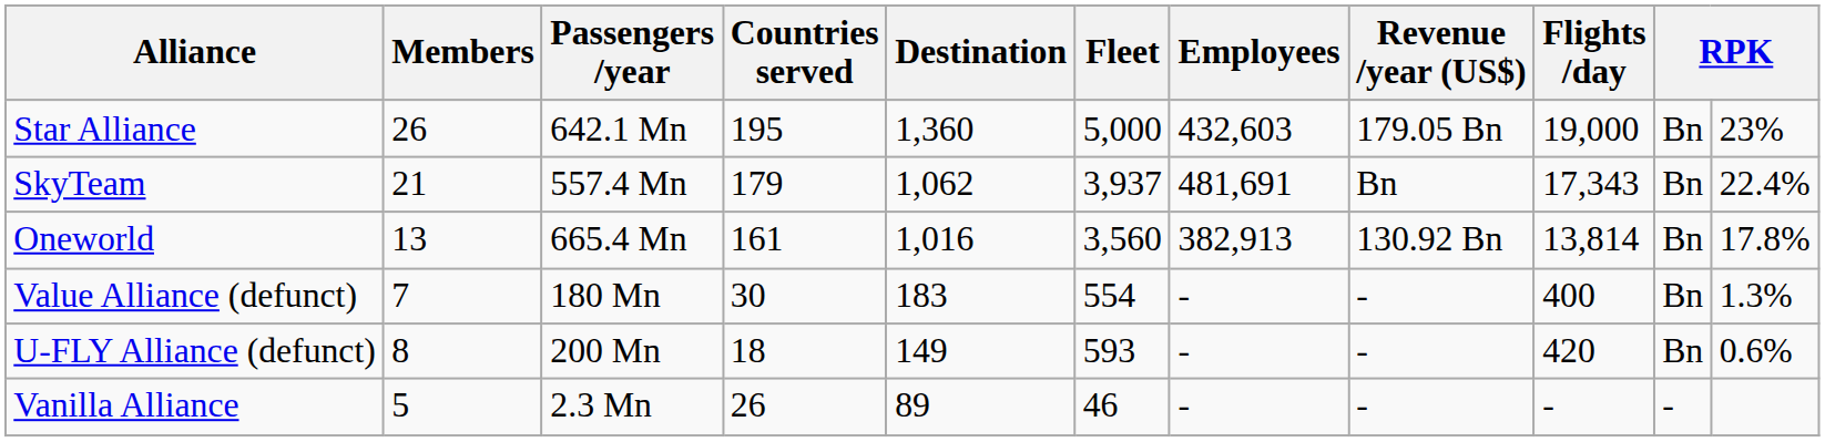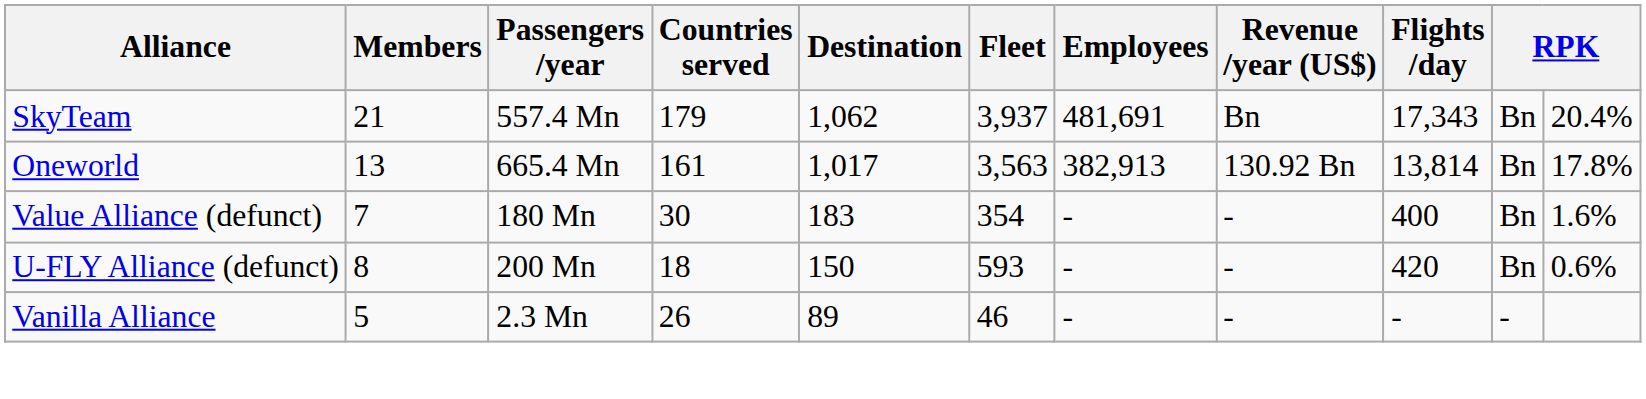 <table class="wikitable sortable">
 <tr>
 <th scope="col">Alliance</th>
 <th scope="col" data-sort-type= number>Members</th>
 <th scope="col" data-sort-type= number>Passengers<br>/year</th>
 <th scope="col" data-sort-type= number>Countries<br>served</th>
 <th scope="col" data-sort-type= number>Destination</th>
 <th scope="col" data-sort-type= number>Fleet</th>
 <th scope="col" data-sort-type= number>Employees</th>
 <th scope="col" data-sort-type= number>Revenue<br>/year (US$)</th>
 <th scope="col" data-sort-type= number>Flights<br>/day</th>
 <th scope="col" colspan=2 data-sort-type= number><a href='#'>RPK</a></th>
 </tr>
 <tr>
-<td><a href='#'>Star Alliance</a></td>
-<td>26</td>
-<td>642.1 Mn</td>
-<td>195</td>
-<td>1,360</td>
-<td>5,000</td>
-<td>432,603</td>
-<td>179.05 Bn</td>
-<td>19,000</td>
-<td> Bn</td>
-<td>23%</td>
-</tr>
-<tr>
 <td><a href='#'>SkyTeam</a></td>
 <td>21</td>
 <td>557.4 Mn</td>
 <td>179</td>
 <td>1,062</td>
 <td>3,937</td>
 <td>481,691</td>
 <td> Bn </td>
 <td>17,343</td>
 <td> Bn</td>
-<td>22.4%</td>
+<td>20.4%</td>
 </tr>
 <tr>
 <td><a href='#'>Oneworld</a></td>
 <td>13</td>
 <td>665.4 Mn</td>
 <td>161</td>
-<td>1,016</td>
-<td>3,560</td>
+<td>1,017</td>
+<td>3,563</td>
 <td>382,913</td>
 <td>130.92 Bn</td>
 <td>13,814</td>
 <td> Bn</td>
 <td>17.8%</td>
 </tr>
 <tr>
 <td><a href='#'>Value Alliance</a> (defunct)</td>
 <td>7</td>
 <td>180 Mn</td>
 <td>30</td>
 <td>183</td>
-<td>554</td>
+<td>354</td>
 <td>-</td>
 <td>-</td>
 <td>400</td>
 <td> Bn</td>
-<td>1.3%</td>
+<td>1.6%</td>
 </tr>
 <tr>
 <td><a href='#'>U-FLY Alliance</a> (defunct)</td>
 <td>8</td>
 <td>200 Mn</td>
 <td>18</td>
-<td>149</td>
+<td>150</td>
 <td>593</td>
 <td>-</td>
 <td>-</td>
 <td>420</td>
 <td> Bn</td>
 <td>0.6%</td>
 </tr>
 <tr>
 <td><a href='#'>Vanilla Alliance</a></td>
 <td>5</td>
 <td>2.3 Mn</td>
 <td>26</td>
 <td>89</td>
 <td>46</td>
 <td>-</td>
 <td>-</td>
 <td>-</td>
 <td>-</td>
 <td></td>
 </tr>
 </table>
